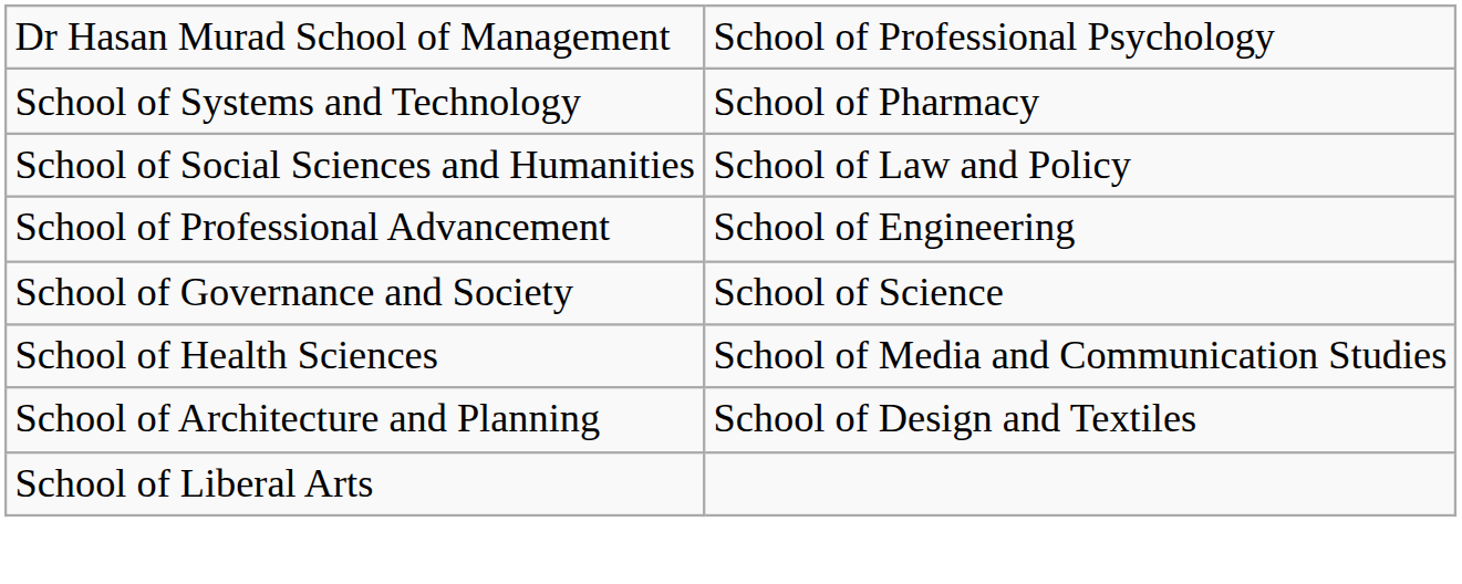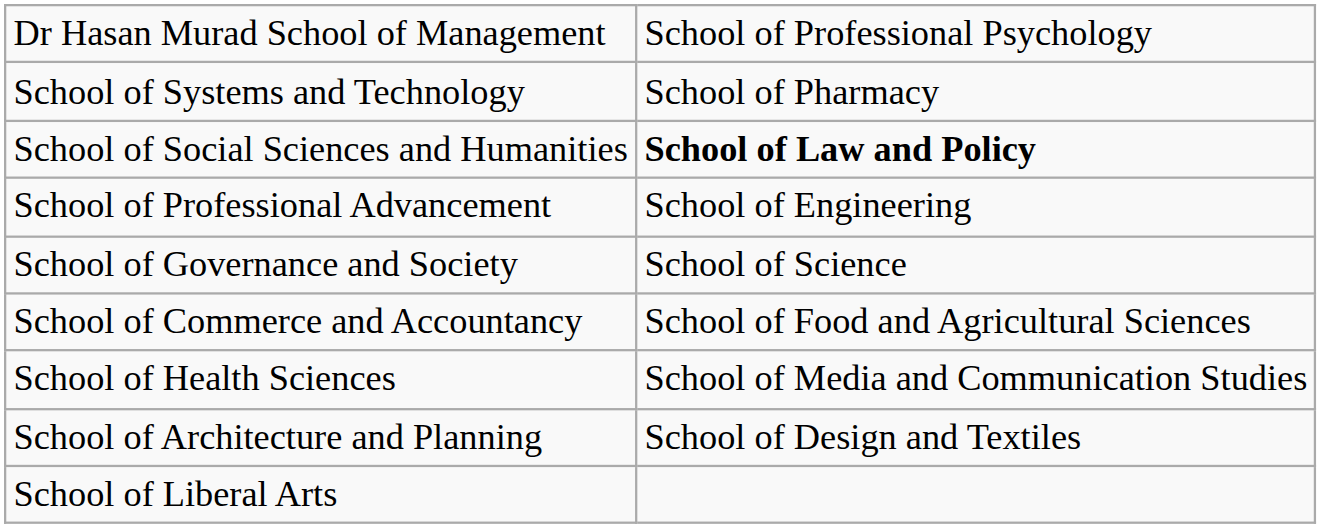 <table class="wikitable">
 <tr>
 <td>Dr Hasan Murad School of Management</td>
 <td>School of Professional Psychology</td>
 </tr>
 <tr>
 <td>School of Systems and Technology</td>
 <td>School of Pharmacy</td>
 </tr>
 <tr>
 <td>School of Social Sciences and Humanities</td>
-<td>School of Law and Policy</td>
+<td><strong>School of Law and Policy</strong></td>
 </tr>
 <tr>
 <td>School of Professional Advancement</td>
 <td>School of Engineering</td>
 </tr>
 <tr>
 <td>School of Governance and Society</td>
 <td>School of Science</td>
+</tr>
+<tr>
+<td>School of Commerce and Accountancy</td>
+<td>School of Food and Agricultural Sciences</td>
 </tr>
 <tr>
 <td>School of Health Sciences</td>
 <td>School of Media and Communication  Studies</td>
 </tr>
 <tr>
 <td>School of Architecture and Planning</td>
 <td>School of Design and Textiles</td>
 </tr>
 <tr>
 <td>School of Liberal Arts</td>
 <td></td>
 </tr>
 </table>
